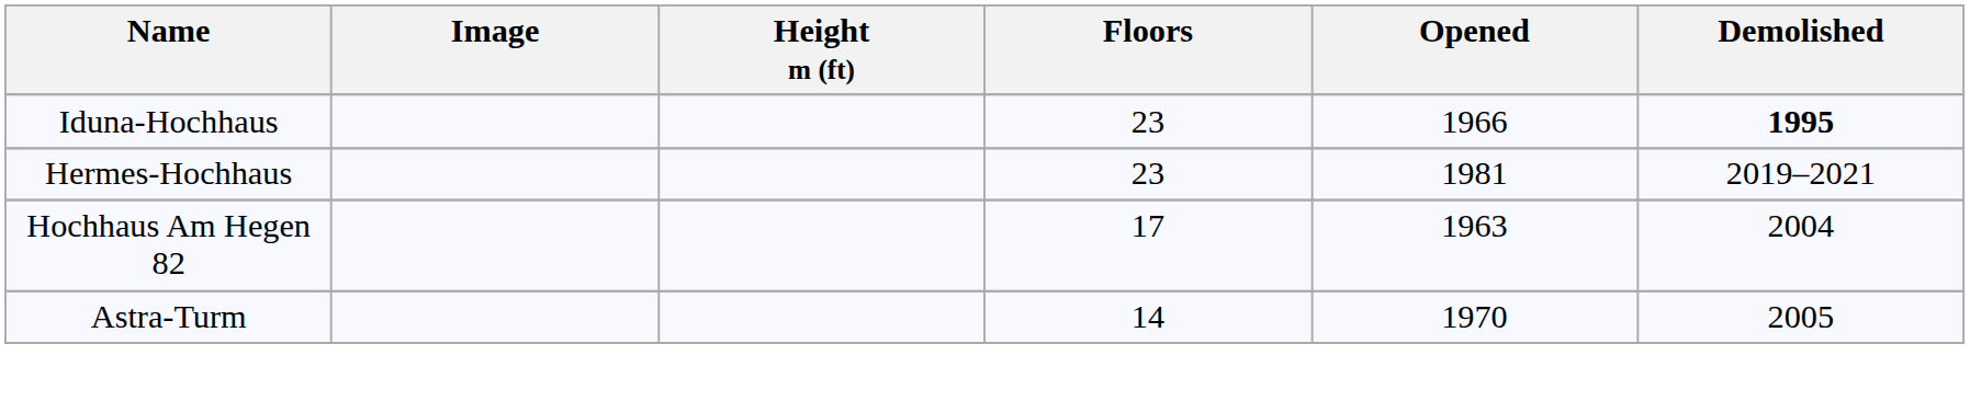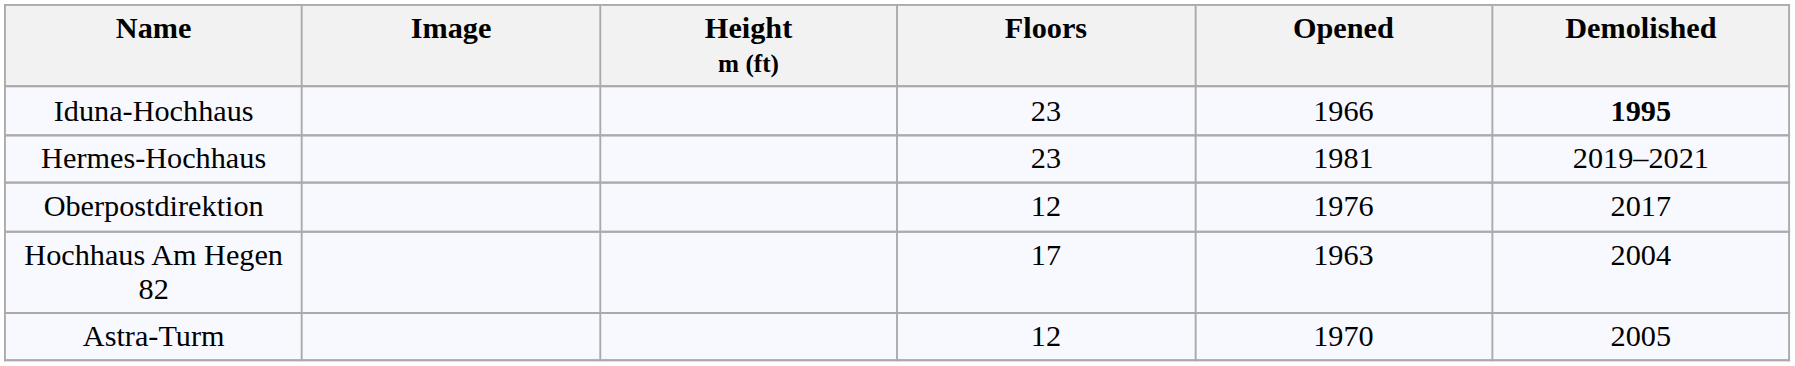 <table class = "wikitable sortable">
 <tr ---- align="center" valign="top" bgcolor="#dddddd">
 <th width="150px">Name</th>
 <th width="150px">Image</th>
 <th width="150px">Height<br><small>m (ft)</small></th>
 <th width="150px">Floors</th>
 <th width="150px">Opened</th>
 <th width="150px">Demolished</th>
 </tr>
 <tr>
 </tr>
 <tr ---- align="center" valign="top" bgcolor="#F8F8FF">
 <td>Iduna-Hochhaus</td>
 <td></td>
 <td></td>
 <td>23</td>
 <td>1966</td>
 <td><strong>1995</strong></td>
 </tr>
 <tr>
 </tr>
 <tr ---- align="center" valign="top" bgcolor="#F8F8FF">
 <td>Hermes-Hochhaus</td>
 <td></td>
 <td></td>
 <td>23</td>
 <td>1981</td>
 <td>2019–2021</td>
 </tr>
 <tr>
 </tr>
+<tr ---- align="center" valign="top" bgcolor="#F8F8FF">
+<td>Oberpostdirektion</td>
+<td></td>
+<td></td>
+<td>12</td>
+<td>1976</td>
+<td>2017</td>
+</tr>
 <tr>
 </tr>
 <tr ---- align="center" valign="top" bgcolor="#F8F8FF">
 <td>Hochhaus Am Hegen 82</td>
 <td></td>
 <td></td>
 <td>17</td>
 <td>1963</td>
 <td>2004</td>
 </tr>
 <tr>
 </tr>
 <tr ---- align="center" valign="top" bgcolor="#F8F8FF">
 <td>Astra-Turm</td>
 <td></td>
 <td></td>
-<td>14</td>
+<td>12</td>
 <td>1970</td>
 <td>2005</td>
 </tr>
 <tr>
 </tr>
 </table>
